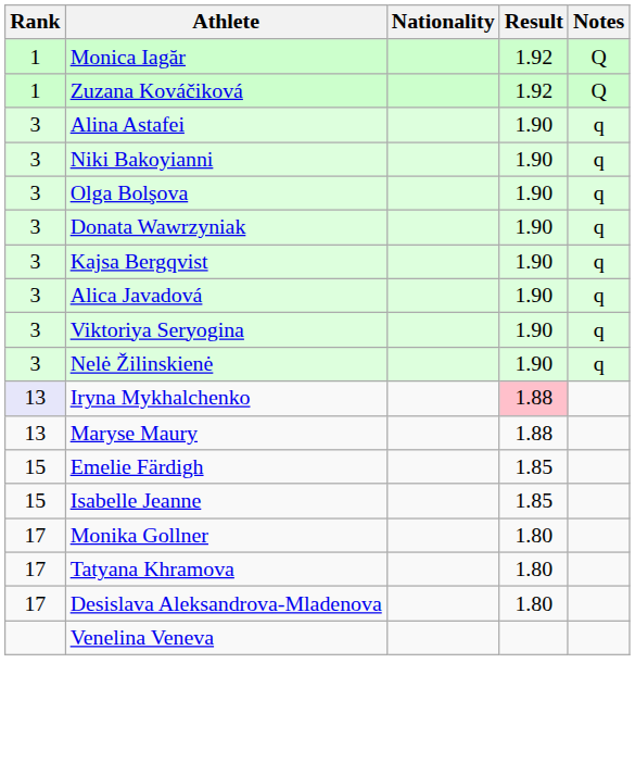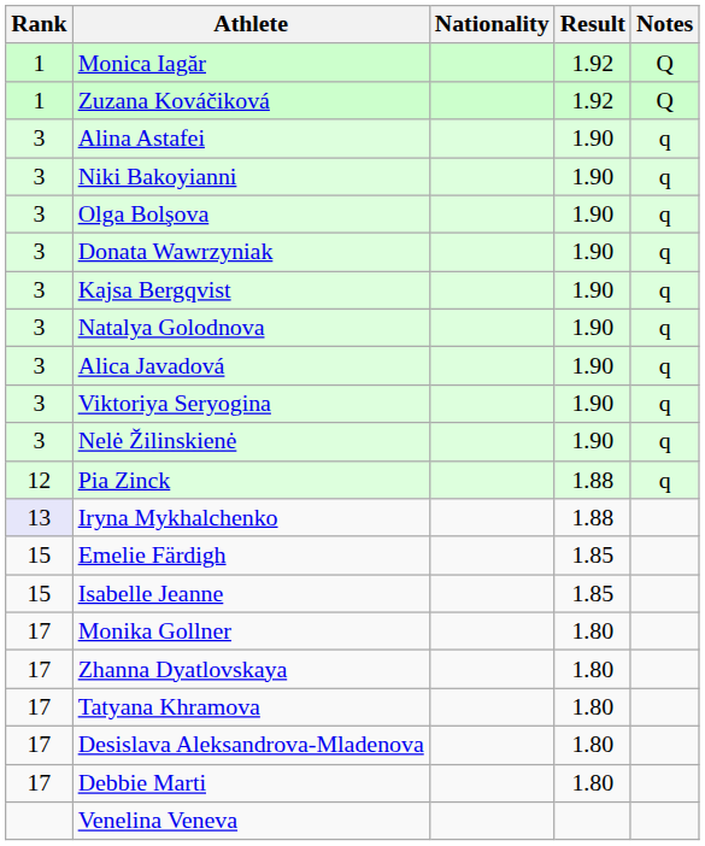 <table class="wikitable sortable" style="text-align:center">
 <tr>
 <th>Rank</th>
 <th>Athlete</th>
 <th>Nationality</th>
 <th>Result</th>
 <th>Notes</th>
 </tr>
 <tr bgcolor=ccffcc>
 <td>1</td>
 <td align="left"><a href='#'>Monica Iagăr</a></td>
 <td align=left></td>
 <td>1.92</td>
 <td>Q</td>
 </tr>
 <tr bgcolor=ccffcc>
 <td>1</td>
 <td align="left"><a href='#'>Zuzana Kováčiková</a></td>
 <td align=left></td>
 <td>1.92</td>
 <td>Q</td>
 </tr>
 <tr bgcolor=ddffdd>
 <td>3</td>
 <td align="left"><a href='#'>Alina Astafei</a></td>
 <td align=left></td>
 <td>1.90</td>
 <td>q</td>
 </tr>
 <tr bgcolor=ddffdd>
 <td>3</td>
 <td align="left"><a href='#'>Niki Bakoyianni</a></td>
 <td align=left></td>
 <td>1.90</td>
 <td>q</td>
 </tr>
 <tr bgcolor=ddffdd>
 <td>3</td>
 <td align="left"><a href='#'>Olga Bolşova</a></td>
 <td align=left></td>
 <td>1.90</td>
 <td>q</td>
 </tr>
 <tr bgcolor=ddffdd>
 <td>3</td>
 <td align="left"><a href='#'>Donata Wawrzyniak</a></td>
 <td align=left></td>
 <td>1.90</td>
 <td>q</td>
 </tr>
 <tr bgcolor=ddffdd>
 <td>3</td>
 <td align="left"><a href='#'>Kajsa Bergqvist</a></td>
 <td align=left></td>
 <td>1.90</td>
 <td>q</td>
 </tr>
 <tr bgcolor=ddffdd>
 <td>3</td>
+<td align="left"><a href='#'>Natalya Golodnova</a></td>
+<td align=left></td>
+<td>1.90</td>
+<td>q</td>
+</tr>
+<tr bgcolor=ddffdd>
+<td>3</td>
 <td align="left"><a href='#'>Alica Javadová</a></td>
 <td align=left></td>
 <td>1.90</td>
 <td>q</td>
 </tr>
 <tr bgcolor=ddffdd>
 <td>3</td>
 <td align="left"><a href='#'>Viktoriya Seryogina</a></td>
 <td align=left></td>
 <td>1.90</td>
 <td>q</td>
 </tr>
 <tr bgcolor=ddffdd>
 <td>3</td>
 <td align="left"><a href='#'>Nelė Žilinskienė</a></td>
 <td align=left></td>
 <td>1.90</td>
 <td>q</td>
 </tr>
+<tr bgcolor=ddffdd>
+<td>12</td>
+<td align="left"><a href='#'>Pia Zinck</a></td>
+<td align=left></td>
+<td>1.88</td>
+<td>q</td>
+</tr>
 <tr>
 <td style="background: lavender;">13</td>
 <td align="left"><a href='#'>Iryna Mykhalchenko</a></td>
-<td align=left></td>
-<td style="background: pink;">1.88</td>
-<td></td>
-</tr>
-<tr>
-<td>13</td>
-<td align="left"><a href='#'>Maryse Maury</a></td>
 <td align=left></td>
 <td>1.88</td>
 <td></td>
 </tr>
 <tr>
 <td>15</td>
 <td align="left"><a href='#'>Emelie Färdigh</a></td>
 <td align=left></td>
 <td>1.85</td>
 <td></td>
 </tr>
 <tr>
 <td>15</td>
 <td align="left"><a href='#'>Isabelle Jeanne</a></td>
 <td align=left></td>
 <td>1.85</td>
 <td></td>
 </tr>
 <tr>
 <td>17</td>
 <td align="left"><a href='#'>Monika Gollner</a></td>
 <td align=left></td>
 <td>1.80</td>
 <td></td>
 </tr>
 <tr>
 <td>17</td>
+<td align="left"><a href='#'>Zhanna Dyatlovskaya</a></td>
+<td align=left></td>
+<td>1.80</td>
+<td></td>
+</tr>
+<tr>
+<td>17</td>
 <td align="left"><a href='#'>Tatyana Khramova</a></td>
 <td align=left></td>
 <td>1.80</td>
 <td></td>
 </tr>
 <tr>
 <td>17</td>
 <td align="left"><a href='#'>Desislava Aleksandrova-Mladenova</a></td>
 <td align=left></td>
 <td>1.80</td>
 <td></td>
 </tr>
 <tr>
+<td>17</td>
+<td align="left"><a href='#'>Debbie Marti</a></td>
+<td align=left></td>
+<td>1.80</td>
+<td></td>
+</tr>
+<tr>
 <td></td>
 <td align="left"><a href='#'>Venelina Veneva</a></td>
 <td align=left></td>
 <td></td>
 <td></td>
 </tr>
 </table>
